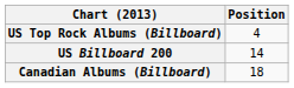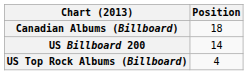 <table class="wikitable sortable plainrowheaders" style="text-align:center">
 <tr>
 <th scope="col">Chart (2013)</th>
 <th scope="col">Position</th>
 </tr>
 <tr>
-<th scope="row">US Top Rock Albums (<em>Billboard</em>)</th>
-<td>4</td>
+<th scope="row">Canadian Albums (<em>Billboard</em>)</th>
+<td>18</td>
 </tr>
 <tr>
 <th scope="row">US <em>Billboard</em> 200</th>
 <td>14</td>
 </tr>
 <tr>
-<th scope="row">Canadian Albums (<em>Billboard</em>)</th>
-<td>18</td>
+<th scope="row">US Top Rock Albums (<em>Billboard</em>)</th>
+<td>4</td>
 </tr>
 </table>
